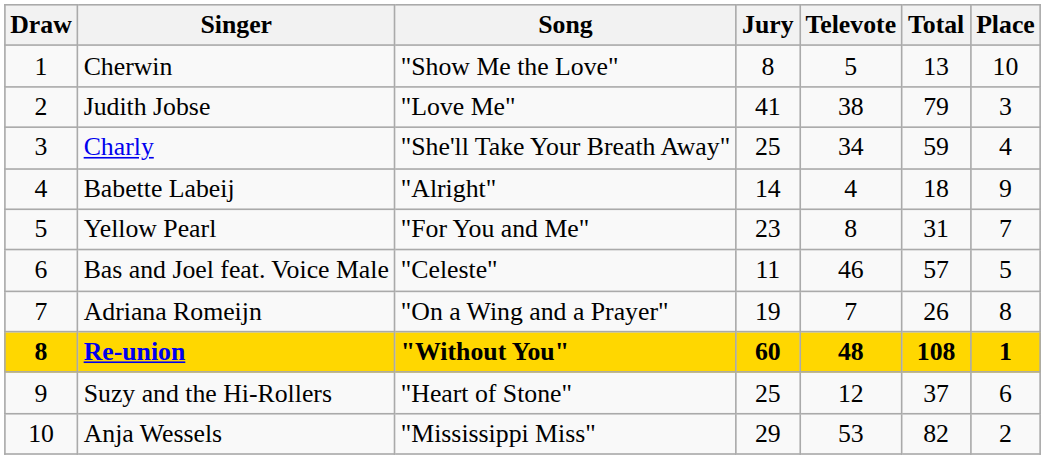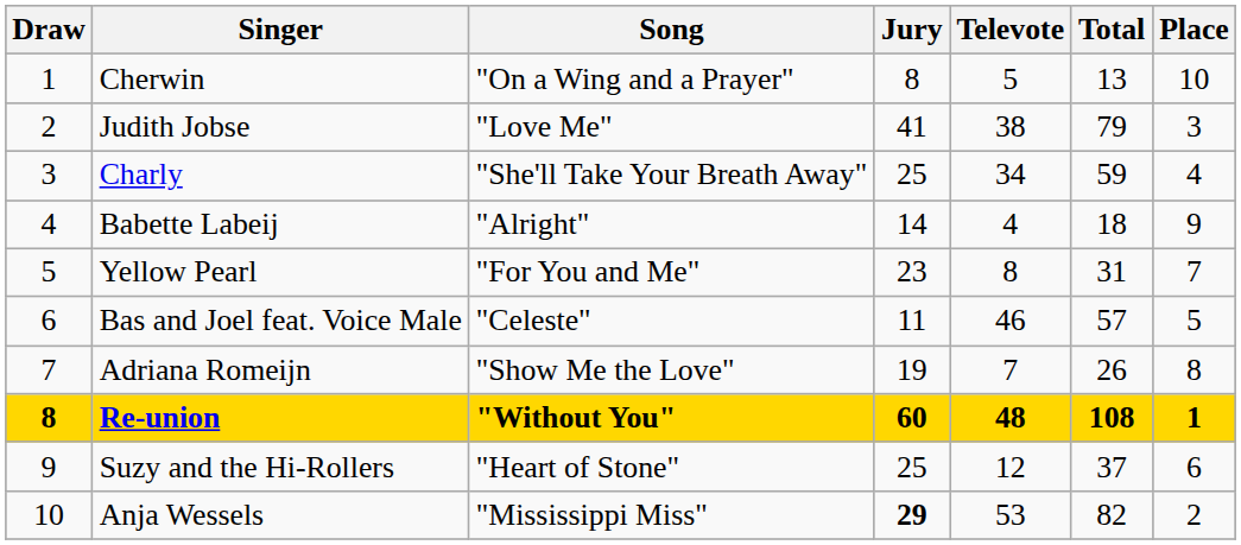 <table class="sortable wikitable" style="margin: 1em auto 1em auto; text-align:center">
 <tr>
 <th>Draw</th>
 <th>Singer</th>
 <th>Song</th>
 <th>Jury</th>
 <th>Televote</th>
 <th>Total</th>
 <th>Place</th>
 </tr>
 <tr>
 <td>1</td>
 <td align="left">Cherwin</td>
-<td align="left">"Show Me the Love"</td>
+<td align="left">"On a Wing and a Prayer"</td>
 <td>8</td>
 <td>5</td>
 <td>13</td>
 <td>10</td>
 </tr>
 <tr>
 <td>2</td>
 <td align="left">Judith Jobse</td>
 <td align="left">"Love Me"</td>
 <td>41</td>
 <td>38</td>
 <td>79</td>
 <td>3</td>
 </tr>
 <tr>
 <td>3</td>
 <td align="left"><a href='#'>Charly</a></td>
 <td align="left">"She'll Take Your Breath Away"</td>
 <td>25</td>
 <td>34</td>
 <td>59</td>
 <td>4</td>
 </tr>
 <tr>
 <td>4</td>
 <td align="left">Babette Labeij</td>
 <td align="left">"Alright"</td>
 <td>14</td>
 <td>4</td>
 <td>18</td>
 <td>9</td>
 </tr>
 <tr>
 <td>5</td>
 <td align="left">Yellow Pearl</td>
 <td align="left">"For You and Me"</td>
 <td>23</td>
 <td>8</td>
 <td>31</td>
 <td>7</td>
 </tr>
 <tr>
 <td>6</td>
 <td align="left">Bas and Joel feat. Voice Male</td>
 <td align="left">"Celeste"</td>
 <td>11</td>
 <td>46</td>
 <td>57</td>
 <td>5</td>
 </tr>
 <tr>
 <td>7</td>
 <td align="left">Adriana Romeijn</td>
-<td align="left">"On a Wing and a Prayer"</td>
+<td align="left">"Show Me the Love"</td>
 <td>19</td>
 <td>7</td>
 <td>26</td>
 <td>8</td>
 </tr>
 <tr style="font-weight:bold; background:gold;">
 <td>8</td>
 <td align="left"><a href='#'>Re-union</a></td>
 <td align="left">"Without You"</td>
 <td>60</td>
 <td>48</td>
 <td>108</td>
 <td>1</td>
 </tr>
 <tr>
 <td>9</td>
 <td align="left">Suzy and the Hi-Rollers</td>
 <td align="left">"Heart of Stone"</td>
 <td>25</td>
 <td>12</td>
 <td>37</td>
 <td>6</td>
 </tr>
 <tr>
 <td>10</td>
 <td align="left">Anja Wessels</td>
 <td align="left">"Mississippi Miss"</td>
-<td>29</td>
+<td><strong>29</strong></td>
 <td>53</td>
 <td>82</td>
 <td>2</td>
 </tr>
 </table>
